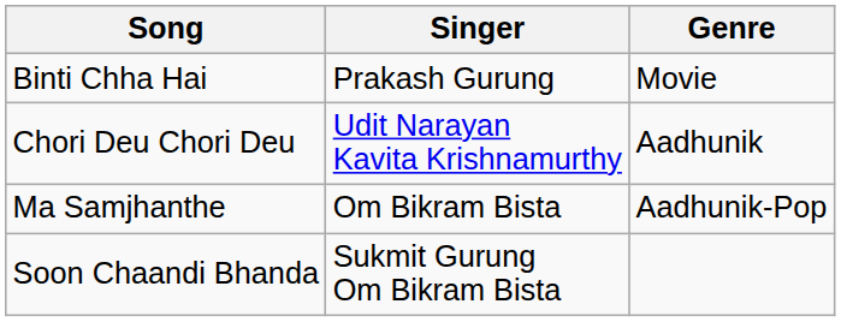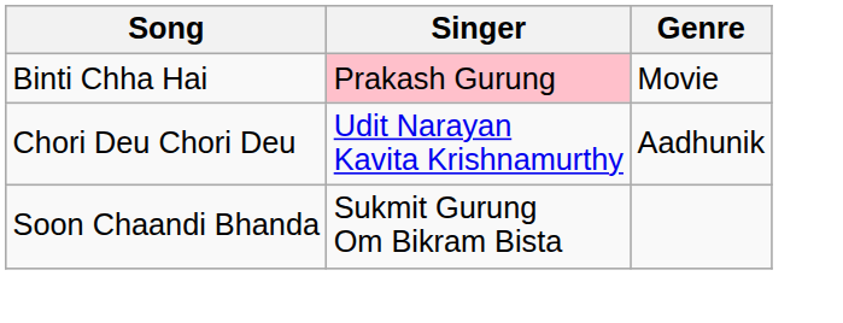 <table class="wikitable sortable">
 <tr>
 <th>Song</th>
 <th>Singer</th>
 <th>Genre</th>
 </tr>
 <tr>
 <td>Binti Chha Hai</td>
-<td>Prakash Gurung</td>
+<td style="background: pink;">Prakash Gurung</td>
 <td>Movie</td>
 </tr>
 <tr>
 <td>Chori Deu Chori Deu</td>
 <td><a href='#'>Udit Narayan</a> <br> <a href='#'>Kavita Krishnamurthy</a></td>
 <td>Aadhunik</td>
 </tr>
 <tr>
-<td>Ma Samjhanthe</td>
-<td>Om Bikram Bista</td>
-<td>Aadhunik-Pop</td>
-</tr>
-<tr>
 <td>Soon Chaandi Bhanda</td>
 <td>Sukmit Gurung <br> Om Bikram Bista</td>
 <td></td>
 </tr>
 </table>
